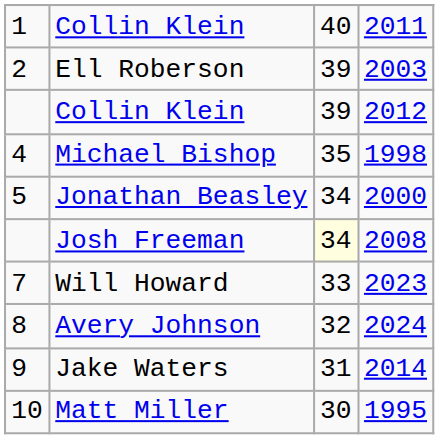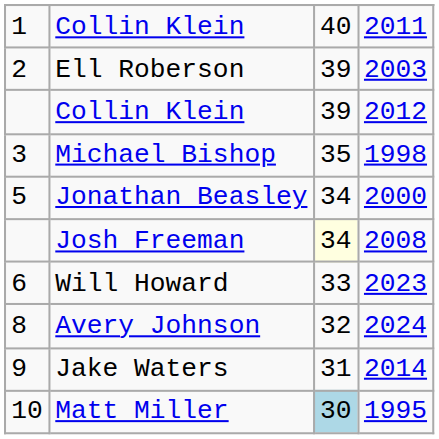 <table class="wikitable">
 <tr>
 </tr>
 <tr>
 <td>1</td>
 <td><a href='#'>Collin Klein</a></td>
 <td><abbr>40</abbr></td>
 <td><a href='#'>2011</a></td>
 </tr>
 <tr>
 <td>2</td>
 <td>Ell Roberson</td>
 <td><abbr>39</abbr></td>
 <td><a href='#'>2003</a></td>
 </tr>
 <tr>
 <td></td>
 <td><a href='#'>Collin Klein</a></td>
 <td><abbr>39</abbr></td>
 <td><a href='#'>2012</a></td>
 </tr>
 <tr>
-<td>4</td>
+<td>3</td>
 <td><a href='#'>Michael Bishop</a></td>
 <td><abbr>35</abbr></td>
 <td><a href='#'>1998</a></td>
 </tr>
 <tr>
 <td>5</td>
 <td><a href='#'>Jonathan Beasley</a></td>
 <td><abbr>34</abbr></td>
 <td><a href='#'>2000</a></td>
 </tr>
 <tr>
 <td></td>
 <td><a href='#'>Josh Freeman</a></td>
 <td style="background: lightyellow;"><abbr>34</abbr></td>
 <td><a href='#'>2008</a></td>
 </tr>
 <tr>
-<td>7</td>
+<td>6</td>
 <td>Will Howard</td>
 <td><abbr>33</abbr></td>
 <td><a href='#'>2023</a></td>
 </tr>
 <tr>
 <td>8</td>
 <td><a href='#'>Avery Johnson</a></td>
 <td><abbr>32</abbr></td>
 <td><a href='#'>2024</a></td>
 </tr>
 <tr>
 <td>9</td>
 <td>Jake Waters</td>
 <td><abbr>31</abbr></td>
 <td><a href='#'>2014</a></td>
 </tr>
 <tr>
 <td>10</td>
 <td><a href='#'>Matt Miller</a></td>
-<td><abbr>30</abbr></td>
+<td style="background: lightblue;"><abbr>30</abbr></td>
 <td><a href='#'>1995</a></td>
 </tr>
 </table>
